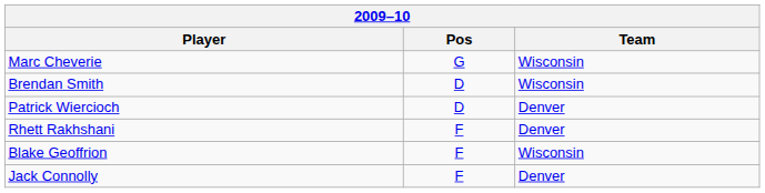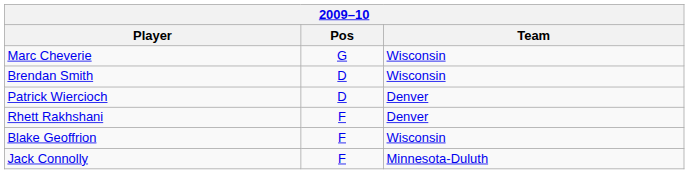 <table class="wikitable" width=95%>
 <tr>
 <th colspan=3><a href='#'>2009–10</a></th>
 </tr>
 <tr>
 <th>Player</th>
 <th>Pos</th>
 <th>Team</th>
 </tr>
 <tr>
 <td><a href='#'>Marc Cheverie</a></td>
 <td align=center><a href='#'>G</a></td>
 <td><a href='#'>Wisconsin</a></td>
 </tr>
 <tr>
 <td><a href='#'>Brendan Smith</a></td>
 <td align=center><a href='#'>D</a></td>
 <td><a href='#'>Wisconsin</a></td>
 </tr>
 <tr>
 <td><a href='#'>Patrick Wiercioch</a></td>
 <td align=center><a href='#'>D</a></td>
 <td><a href='#'>Denver</a></td>
 </tr>
 <tr>
 <td><a href='#'>Rhett Rakhshani</a></td>
 <td align=center><a href='#'>F</a></td>
 <td><a href='#'>Denver</a></td>
 </tr>
 <tr>
 <td><a href='#'>Blake Geoffrion</a></td>
 <td align=center><a href='#'>F</a></td>
 <td><a href='#'>Wisconsin</a></td>
 </tr>
 <tr>
 <td><a href='#'>Jack Connolly</a></td>
 <td align=center><a href='#'>F</a></td>
-<td><a href='#'>Denver</a></td>
+<td><a href='#'>Minnesota-Duluth</a></td>
 </tr>
 </table>
